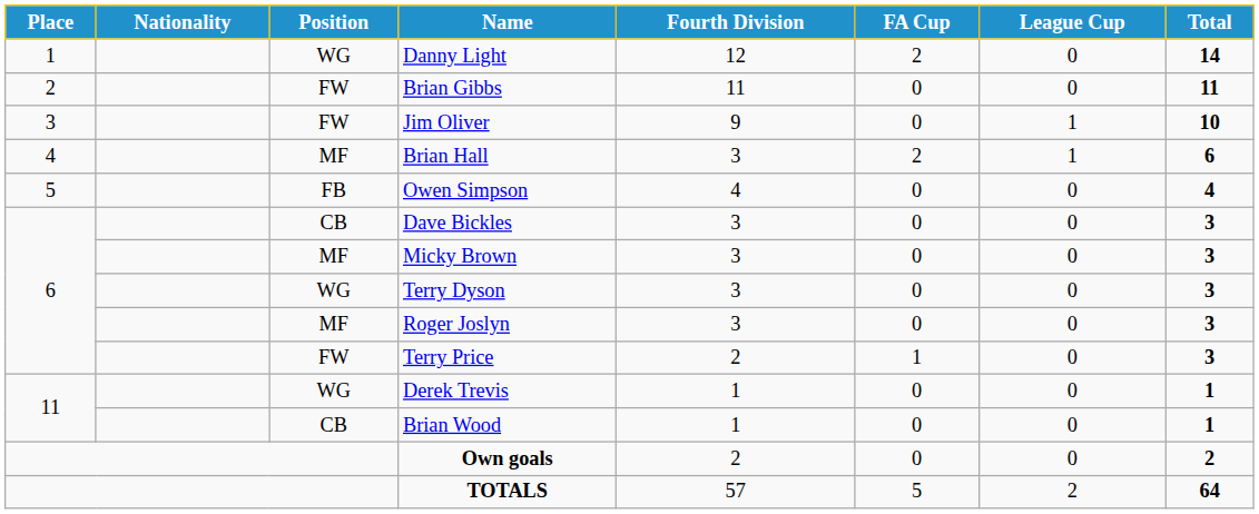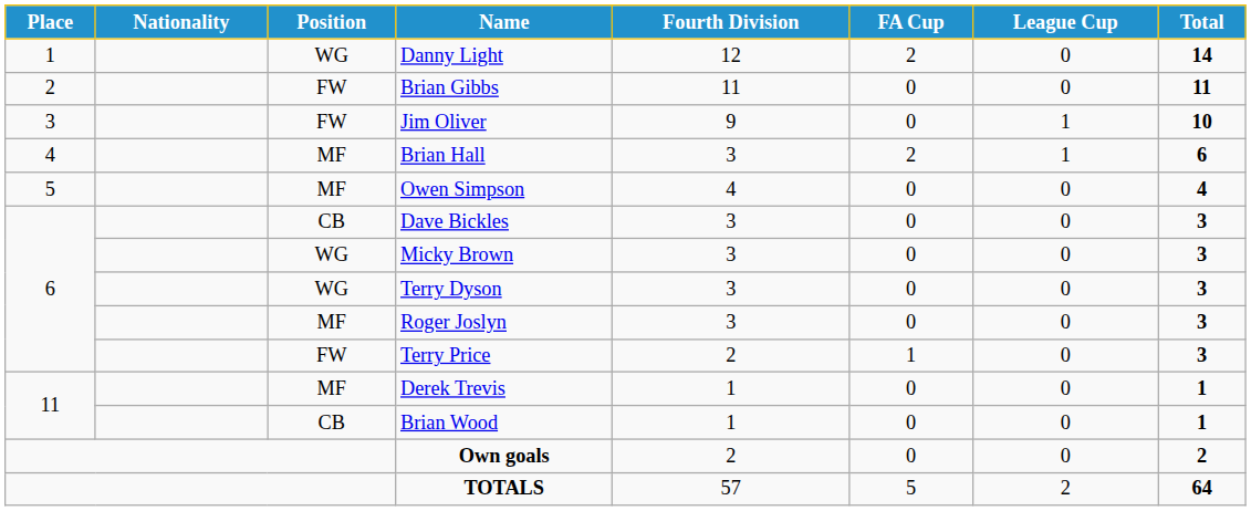 <table class="wikitable" style="text-align:center; font-size:90%; width:100%;">
 <tr>
 <th style="background:#2191CC; color:white; border:1px solid #F7C408; text-align:center;">Place</th>
 <th style="background:#2191CC; color:white; border:1px solid #F7C408; text-align:center;">Nationality</th>
 <th style="background:#2191CC; color:white; border:1px solid #F7C408; text-align:center;">Position</th>
 <th style="background:#2191CC; color:white; border:1px solid #F7C408; text-align:center;">Name</th>
 <th style="background:#2191CC; color:white; border:1px solid #F7C408; text-align:center;">Fourth Division</th>
 <th style="background:#2191CC; color:white; border:1px solid #F7C408; text-align:center;">FA Cup</th>
 <th style="background:#2191CC; color:white; border:1px solid #F7C408; text-align:center;">League Cup</th>
 <th style="background:#2191CC; color:white; border:1px solid #F7C408; text-align:center;">Total</th>
 </tr>
 <tr>
 <td>1</td>
 <td></td>
 <td>WG</td>
 <td align="left"><a href='#'>Danny Light</a></td>
 <td>12</td>
 <td>2</td>
 <td>0</td>
 <td><strong>14</strong></td>
 </tr>
 <tr>
 <td>2</td>
 <td></td>
 <td>FW</td>
 <td align="left"><a href='#'>Brian Gibbs</a></td>
 <td>11</td>
 <td>0</td>
 <td>0</td>
 <td><strong>11</strong></td>
 </tr>
 <tr>
 <td>3</td>
 <td></td>
 <td>FW</td>
 <td align="left"><a href='#'>Jim Oliver</a></td>
 <td>9</td>
 <td>0</td>
 <td>1</td>
 <td><strong>10</strong></td>
 </tr>
 <tr>
 <td>4</td>
 <td></td>
 <td>MF</td>
 <td align="left"><a href='#'>Brian Hall</a></td>
 <td>3</td>
 <td>2</td>
 <td>1</td>
 <td><strong>6</strong></td>
 </tr>
 <tr>
 <td>5</td>
 <td></td>
-<td>FB</td>
+<td>MF</td>
 <td align="left"><a href='#'>Owen Simpson</a></td>
 <td>4</td>
 <td>0</td>
 <td>0</td>
 <td><strong>4</strong></td>
 </tr>
 <tr>
 <td rowspan="5">6</td>
 <td></td>
 <td>CB</td>
 <td align="left"><a href='#'>Dave Bickles</a></td>
 <td>3</td>
 <td>0</td>
 <td>0</td>
 <td><strong>3</strong></td>
 </tr>
 <tr>
 <td></td>
-<td>MF</td>
+<td>WG</td>
 <td align="left"><a href='#'>Micky Brown</a></td>
 <td>3</td>
 <td>0</td>
 <td>0</td>
 <td><strong>3</strong></td>
 </tr>
 <tr>
 <td></td>
 <td>WG</td>
 <td align="left"><a href='#'>Terry Dyson</a></td>
 <td>3</td>
 <td>0</td>
 <td>0</td>
 <td><strong>3</strong></td>
 </tr>
 <tr>
 <td></td>
 <td>MF</td>
 <td align="left"><a href='#'>Roger Joslyn</a></td>
 <td>3</td>
 <td>0</td>
 <td>0</td>
 <td><strong>3</strong></td>
 </tr>
 <tr>
 <td></td>
 <td>FW</td>
 <td align="left"><a href='#'>Terry Price</a></td>
 <td>2</td>
 <td>1</td>
 <td>0</td>
 <td><strong>3</strong></td>
 </tr>
 <tr>
 <td rowspan="2">11</td>
 <td></td>
-<td>WG</td>
+<td>MF</td>
 <td align="left"><a href='#'>Derek Trevis</a></td>
 <td>1</td>
 <td>0</td>
 <td>0</td>
 <td><strong>1</strong></td>
 </tr>
 <tr>
 <td></td>
 <td>CB</td>
 <td align="left"><a href='#'>Brian Wood</a></td>
 <td>1</td>
 <td>0</td>
 <td>0</td>
 <td><strong>1</strong></td>
 </tr>
 <tr>
 <td colspan="3"></td>
 <td><strong>Own goals</strong></td>
 <td>2</td>
 <td>0</td>
 <td>0</td>
 <td><strong>2</strong></td>
 </tr>
 <tr>
 <td colspan="3"></td>
 <td><strong>TOTALS</strong></td>
 <td>57</td>
 <td>5</td>
 <td>2</td>
 <td><strong>64</strong></td>
 </tr>
 </table>
